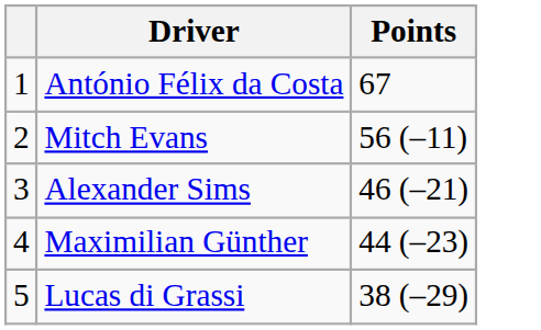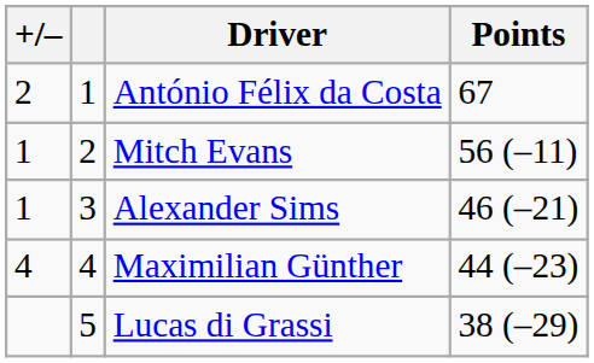 <table class="wikitable" style="font-size: 85%">
 <tr>
+<th scope="col">+/–</th>
 <th scope="col"></th>
 <th scope="col">Driver</th>
 <th scope="col">Points</th>
 </tr>
 <tr>
+<td align="left"> 2</td>
 <td align="center">1</td>
 <td> <a href='#'>António Félix da Costa</a></td>
 <td align="left">67</td>
 </tr>
 <tr>
+<td align="left"> 1</td>
 <td align="center">2</td>
 <td> <a href='#'>Mitch Evans</a></td>
 <td align="left">56 (–11)</td>
 </tr>
 <tr>
+<td align="left"> 1</td>
 <td align="center">3</td>
 <td> <a href='#'>Alexander Sims</a></td>
 <td align="left">46 (–21)</td>
 </tr>
 <tr>
+<td align="left"> 4</td>
 <td align="center">4</td>
 <td> <a href='#'>Maximilian Günther</a></td>
 <td align="left">44 (–23)</td>
 </tr>
 <tr>
+<td align="left"></td>
 <td align="center">5</td>
 <td> <a href='#'>Lucas di Grassi</a></td>
 <td align="left">38 (–29)</td>
 </tr>
 </table>
